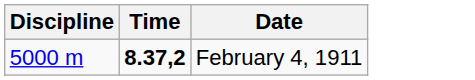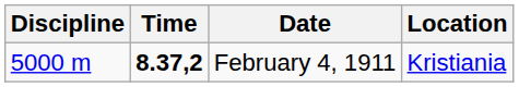 <table class='wikitable'>
 <tr>
 <th>Discipline</th>
 <th>Time</th>
 <th>Date</th>
+<th>Location</th>
 </tr>
 <tr>
 <td><a href='#'>5000 m</a></td>
 <td><strong>8.37,2</strong></td>
 <td>February 4, 1911</td>
+<td align=left> <a href='#'>Kristiania</a></td>
 </tr>
 </table>
